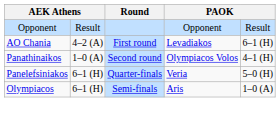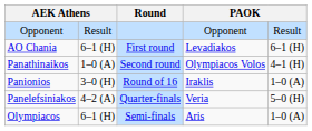 <table class="wikitable" style="text-align:center">
 <tr>
 <th colspan="2">AEK Athens</th>
 <th>Round</th>
 <th colspan="2">PAOK</th>
 </tr>
 <tr style="background:#C1E0FF">
 <td>Opponent</td>
 <td>Result</td>
 <td></td>
 <td>Opponent</td>
 <td>Result</td>
 </tr>
 <tr>
 <td style="text-align:left"><a href='#'>AO Chania</a></td>
-<td>4–2 (A)</td>
+<td>6–1 (H)</td>
 <td style="background:#C1E0FF"><a href='#'>First round</a></td>
 <td style="text-align:left"><a href='#'>Levadiakos</a></td>
 <td>6–1 (H)</td>
 </tr>
 <tr>
 <td style="text-align:left"><a href='#'>Panathinaikos</a></td>
 <td>1–0 (A)</td>
 <td style="background:#C1E0FF"><a href='#'>Second round</a></td>
 <td style="text-align:left"><a href='#'>Olympiacos Volos</a></td>
 <td>4–1 (H)</td>
 </tr>
 <tr>
+<td style="text-align:left"><a href='#'>Panionios</a></td>
+<td>3–0 (H)</td>
+<td style="background:#C1E0FF"><a href='#'>Round of 16</a></td>
+<td style="text-align:left"><a href='#'>Iraklis</a></td>
+<td>1–0 (A)</td>
+</tr>
+<tr>
 <td style="text-align:left"><a href='#'>Panelefsiniakos</a></td>
-<td>6–1 (H)</td>
+<td>4–2 (A)</td>
 <td style="background:#C1E0FF"><a href='#'>Quarter-finals</a></td>
 <td style="text-align:left"><a href='#'>Veria</a></td>
 <td>5–0 (H)</td>
 </tr>
 <tr>
 <td style="text-align:left"><a href='#'>Olympiacos</a></td>
 <td>6–1 (H)</td>
 <td style="background:#C1E0FF"><a href='#'>Semi-finals</a></td>
 <td style="text-align:left"><a href='#'>Aris</a></td>
 <td>1–0  (A)</td>
 </tr>
 </table>
